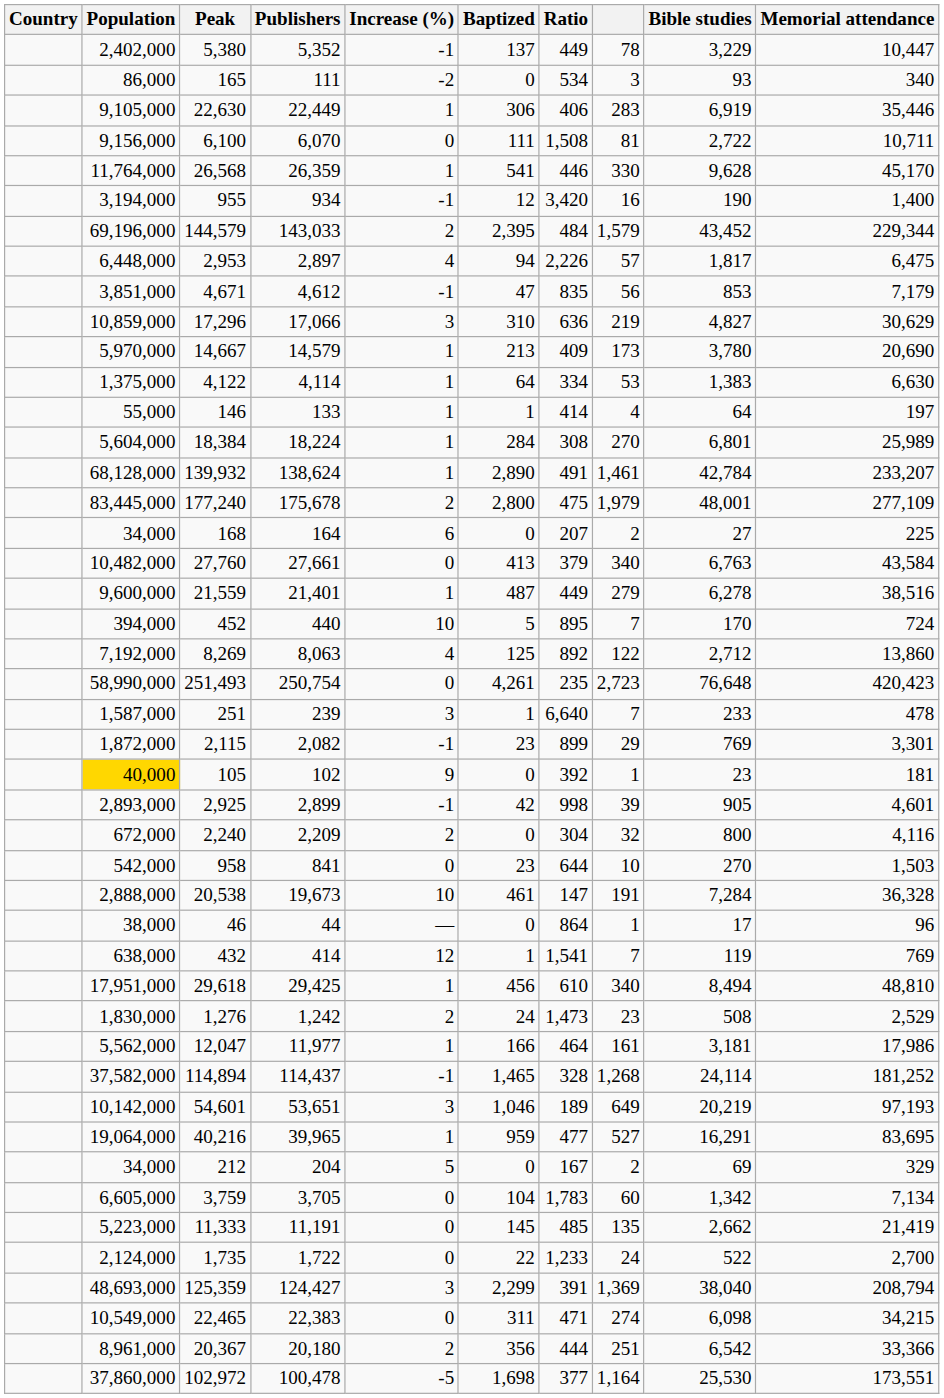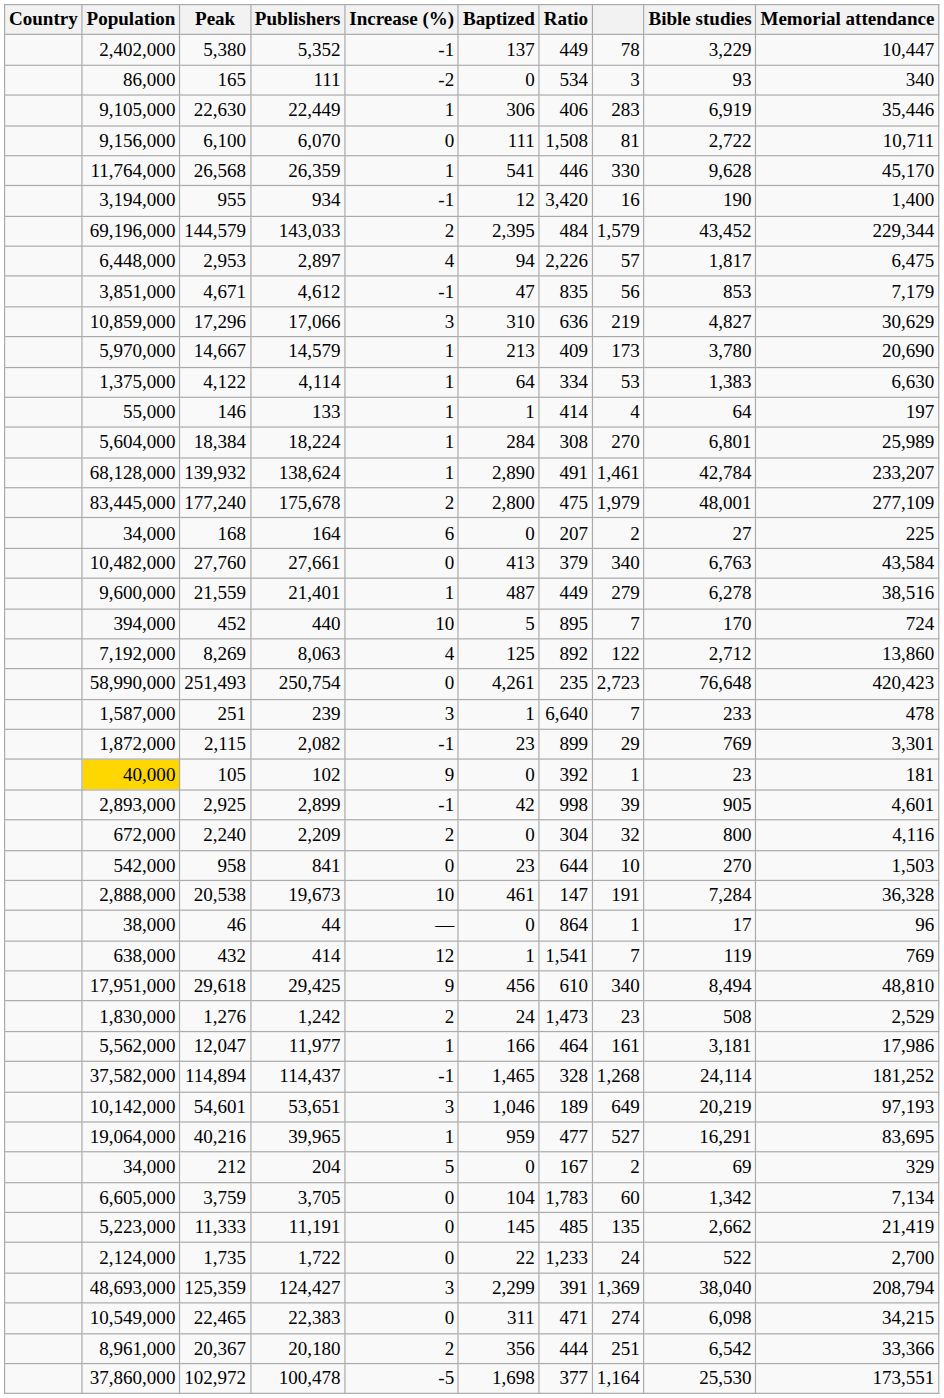 <table class="wikitable sortable col1left" border="1" style="text-align:right">
 <tr>
 <th>Country</th>
 <th>Population</th>
 <th>Peak</th>
 <th>Publishers</th>
 <th>Increase (%)</th>
 <th>Baptized</th>
 <th>Ratio</th>
 <th></th>
 <th>Bible studies</th>
 <th>Memorial attendance</th>
 </tr>
 <tr>
 <td></td>
 <td>2,402,000</td>
 <td>5,380</td>
 <td>5,352</td>
 <td>-1</td>
 <td>137</td>
 <td>449</td>
 <td>78</td>
 <td>3,229</td>
 <td>10,447</td>
 </tr>
 <tr>
 <td></td>
 <td>86,000</td>
 <td>165</td>
 <td>111</td>
 <td>-2</td>
 <td>0</td>
 <td>534</td>
 <td>3</td>
 <td>93</td>
 <td>340</td>
 </tr>
 <tr>
 <td></td>
 <td>9,105,000</td>
 <td>22,630</td>
 <td>22,449</td>
 <td>1</td>
 <td>306</td>
 <td>406</td>
 <td>283</td>
 <td>6,919</td>
 <td>35,446</td>
 </tr>
 <tr>
 <td></td>
 <td>9,156,000</td>
 <td>6,100</td>
 <td>6,070</td>
 <td>0</td>
 <td>111</td>
 <td>1,508</td>
 <td>81</td>
 <td>2,722</td>
 <td>10,711</td>
 </tr>
 <tr>
 <td></td>
 <td>11,764,000</td>
 <td>26,568</td>
 <td>26,359</td>
 <td>1</td>
 <td>541</td>
 <td>446</td>
 <td>330</td>
 <td>9,628</td>
 <td>45,170</td>
 </tr>
 <tr>
 <td></td>
 <td>3,194,000</td>
 <td>955</td>
 <td>934</td>
 <td>-1</td>
 <td>12</td>
 <td>3,420</td>
 <td>16</td>
 <td>190</td>
 <td>1,400</td>
 </tr>
 <tr>
 <td></td>
 <td>69,196,000</td>
 <td>144,579</td>
 <td>143,033</td>
 <td>2</td>
 <td>2,395</td>
 <td>484</td>
 <td>1,579</td>
 <td>43,452</td>
 <td>229,344</td>
 </tr>
 <tr>
 <td></td>
 <td>6,448,000</td>
 <td>2,953</td>
 <td>2,897</td>
 <td>4</td>
 <td>94</td>
 <td>2,226</td>
 <td>57</td>
 <td>1,817</td>
 <td>6,475</td>
 </tr>
 <tr>
 <td></td>
 <td>3,851,000</td>
 <td>4,671</td>
 <td>4,612</td>
 <td>-1</td>
 <td>47</td>
 <td>835</td>
 <td>56</td>
 <td>853</td>
 <td>7,179</td>
 </tr>
 <tr>
 <td></td>
 <td>10,859,000</td>
 <td>17,296</td>
 <td>17,066</td>
 <td>3</td>
 <td>310</td>
 <td>636</td>
 <td>219</td>
 <td>4,827</td>
 <td>30,629</td>
 </tr>
 <tr>
 <td></td>
 <td>5,970,000</td>
 <td>14,667</td>
 <td>14,579</td>
 <td>1</td>
 <td>213</td>
 <td>409</td>
 <td>173</td>
 <td>3,780</td>
 <td>20,690</td>
 </tr>
 <tr>
 <td></td>
 <td>1,375,000</td>
 <td>4,122</td>
 <td>4,114</td>
 <td>1</td>
 <td>64</td>
 <td>334</td>
 <td>53</td>
 <td>1,383</td>
 <td>6,630</td>
 </tr>
 <tr>
 <td></td>
 <td>55,000</td>
 <td>146</td>
 <td>133</td>
 <td>1</td>
 <td>1</td>
 <td>414</td>
 <td>4</td>
 <td>64</td>
 <td>197</td>
 </tr>
 <tr>
 <td></td>
 <td>5,604,000</td>
 <td>18,384</td>
 <td>18,224</td>
 <td>1</td>
 <td>284</td>
 <td>308</td>
 <td>270</td>
 <td>6,801</td>
 <td>25,989</td>
 </tr>
 <tr>
 <td></td>
 <td>68,128,000</td>
 <td>139,932</td>
 <td>138,624</td>
 <td>1</td>
 <td>2,890</td>
 <td>491</td>
 <td>1,461</td>
 <td>42,784</td>
 <td>233,207</td>
 </tr>
 <tr>
 <td></td>
 <td>83,445,000</td>
 <td>177,240</td>
 <td>175,678</td>
 <td>2</td>
 <td>2,800</td>
 <td>475</td>
 <td>1,979</td>
 <td>48,001</td>
 <td>277,109</td>
 </tr>
 <tr>
 <td></td>
 <td>34,000</td>
 <td>168</td>
 <td>164</td>
 <td>6</td>
 <td>0</td>
 <td>207</td>
 <td>2</td>
 <td>27</td>
 <td>225</td>
 </tr>
 <tr>
 <td></td>
 <td>10,482,000</td>
 <td>27,760</td>
 <td>27,661</td>
 <td>0</td>
 <td>413</td>
 <td>379</td>
 <td>340</td>
 <td>6,763</td>
 <td>43,584</td>
 </tr>
 <tr>
 <td></td>
 <td>9,600,000</td>
 <td>21,559</td>
 <td>21,401</td>
 <td>1</td>
 <td>487</td>
 <td>449</td>
 <td>279</td>
 <td>6,278</td>
 <td>38,516</td>
 </tr>
 <tr>
 <td></td>
 <td>394,000</td>
 <td>452</td>
 <td>440</td>
 <td>10</td>
 <td>5</td>
 <td>895</td>
 <td>7</td>
 <td>170</td>
 <td>724</td>
 </tr>
 <tr>
 <td></td>
 <td>7,192,000</td>
 <td>8,269</td>
 <td>8,063</td>
 <td>4</td>
 <td>125</td>
 <td>892</td>
 <td>122</td>
 <td>2,712</td>
 <td>13,860</td>
 </tr>
 <tr>
 <td></td>
 <td>58,990,000</td>
 <td>251,493</td>
 <td>250,754</td>
 <td>0</td>
 <td>4,261</td>
 <td>235</td>
 <td>2,723</td>
 <td>76,648</td>
 <td>420,423</td>
 </tr>
 <tr>
 <td></td>
 <td>1,587,000</td>
 <td>251</td>
 <td>239</td>
 <td>3</td>
 <td>1</td>
 <td>6,640</td>
 <td>7</td>
 <td>233</td>
 <td>478</td>
 </tr>
 <tr>
 <td></td>
 <td>1,872,000</td>
 <td>2,115</td>
 <td>2,082</td>
 <td>-1</td>
 <td>23</td>
 <td>899</td>
 <td>29</td>
 <td>769</td>
 <td>3,301</td>
 </tr>
 <tr>
 <td></td>
 <td style="background: gold;">40,000</td>
 <td>105</td>
 <td>102</td>
 <td>9</td>
 <td>0</td>
 <td>392</td>
 <td>1</td>
 <td>23</td>
 <td>181</td>
 </tr>
 <tr>
 <td></td>
 <td>2,893,000</td>
 <td>2,925</td>
 <td>2,899</td>
 <td>-1</td>
 <td>42</td>
 <td>998</td>
 <td>39</td>
 <td>905</td>
 <td>4,601</td>
 </tr>
 <tr>
 <td></td>
 <td>672,000</td>
 <td>2,240</td>
 <td>2,209</td>
 <td>2</td>
 <td>0</td>
 <td>304</td>
 <td>32</td>
 <td>800</td>
 <td>4,116</td>
 </tr>
 <tr>
 <td></td>
 <td>542,000</td>
 <td>958</td>
 <td>841</td>
 <td>0</td>
 <td>23</td>
 <td>644</td>
 <td>10</td>
 <td>270</td>
 <td>1,503</td>
 </tr>
 <tr>
 <td></td>
 <td>2,888,000</td>
 <td>20,538</td>
 <td>19,673</td>
 <td>10</td>
 <td>461</td>
 <td>147</td>
 <td>191</td>
 <td>7,284</td>
 <td>36,328</td>
 </tr>
 <tr>
 <td></td>
 <td>38,000</td>
 <td>46</td>
 <td>44</td>
 <td>—</td>
 <td>0</td>
 <td>864</td>
 <td>1</td>
 <td>17</td>
 <td>96</td>
 </tr>
 <tr>
 <td></td>
 <td>638,000</td>
 <td>432</td>
 <td>414</td>
 <td>12</td>
 <td>1</td>
 <td>1,541</td>
 <td>7</td>
 <td>119</td>
 <td>769</td>
 </tr>
 <tr>
 <td></td>
 <td>17,951,000</td>
 <td>29,618</td>
 <td>29,425</td>
-<td>1</td>
+<td>9</td>
 <td>456</td>
 <td>610</td>
 <td>340</td>
 <td>8,494</td>
 <td>48,810</td>
 </tr>
 <tr>
 <td></td>
 <td>1,830,000</td>
 <td>1,276</td>
 <td>1,242</td>
 <td>2</td>
 <td>24</td>
 <td>1,473</td>
 <td>23</td>
 <td>508</td>
 <td>2,529</td>
 </tr>
 <tr>
 <td></td>
 <td>5,562,000</td>
 <td>12,047</td>
 <td>11,977</td>
 <td>1</td>
 <td>166</td>
 <td>464</td>
 <td>161</td>
 <td>3,181</td>
 <td>17,986</td>
 </tr>
 <tr>
 <td></td>
 <td>37,582,000</td>
 <td>114,894</td>
 <td>114,437</td>
 <td>-1</td>
 <td>1,465</td>
 <td>328</td>
 <td>1,268</td>
 <td>24,114</td>
 <td>181,252</td>
 </tr>
 <tr>
 <td></td>
 <td>10,142,000</td>
 <td>54,601</td>
 <td>53,651</td>
 <td>3</td>
 <td>1,046</td>
 <td>189</td>
 <td>649</td>
 <td>20,219</td>
 <td>97,193</td>
 </tr>
 <tr>
 <td></td>
 <td>19,064,000</td>
 <td>40,216</td>
 <td>39,965</td>
 <td>1</td>
 <td>959</td>
 <td>477</td>
 <td>527</td>
 <td>16,291</td>
 <td>83,695</td>
 </tr>
 <tr>
 <td></td>
 <td>34,000</td>
 <td>212</td>
 <td>204</td>
 <td>5</td>
 <td>0</td>
 <td>167</td>
 <td>2</td>
 <td>69</td>
 <td>329</td>
 </tr>
 <tr>
 <td></td>
 <td>6,605,000</td>
 <td>3,759</td>
 <td>3,705</td>
 <td>0</td>
 <td>104</td>
 <td>1,783</td>
 <td>60</td>
 <td>1,342</td>
 <td>7,134</td>
 </tr>
 <tr>
 <td></td>
 <td>5,223,000</td>
 <td>11,333</td>
 <td>11,191</td>
 <td>0</td>
 <td>145</td>
 <td>485</td>
 <td>135</td>
 <td>2,662</td>
 <td>21,419</td>
 </tr>
 <tr>
 <td></td>
 <td>2,124,000</td>
 <td>1,735</td>
 <td>1,722</td>
 <td>0</td>
 <td>22</td>
 <td>1,233</td>
 <td>24</td>
 <td>522</td>
 <td>2,700</td>
 </tr>
 <tr>
 <td></td>
 <td>48,693,000</td>
 <td>125,359</td>
 <td>124,427</td>
 <td>3</td>
 <td>2,299</td>
 <td>391</td>
 <td>1,369</td>
 <td>38,040</td>
 <td>208,794</td>
 </tr>
 <tr>
 <td></td>
 <td>10,549,000</td>
 <td>22,465</td>
 <td>22,383</td>
 <td>0</td>
 <td>311</td>
 <td>471</td>
 <td>274</td>
 <td>6,098</td>
 <td>34,215</td>
 </tr>
 <tr>
 <td></td>
 <td>8,961,000</td>
 <td>20,367</td>
 <td>20,180</td>
 <td>2</td>
 <td>356</td>
 <td>444</td>
 <td>251</td>
 <td>6,542</td>
 <td>33,366</td>
 </tr>
 <tr>
 <td></td>
 <td>37,860,000</td>
 <td>102,972</td>
 <td>100,478</td>
 <td>-5</td>
 <td>1,698</td>
 <td>377</td>
 <td>1,164</td>
 <td>25,530</td>
 <td>173,551</td>
 </tr>
 </table>
